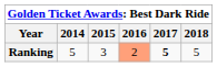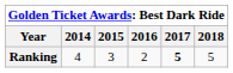 <table class="wikitable">
 <tr>
 <th colspan="17" align="center" style="background:#fff"><a href='#'>Golden Ticket Awards</a>: Best Dark Ride</th>
 </tr>
 <tr>
 <th style="text-align:center;">Year</th>
 <th>2014</th>
 <th>2015</th>
 <th 2016>2016</th>
 <th>2017</th>
 <th>2018</th>
 </tr>
 <tr align="center">
 <th style="text-align:center;"><strong>Ranking</strong></th>
-<td>5</td>
+<td>4</td>
 <td>3</td>
-<td style="background: lightsalmon;">2</td>
+<td>2</td>
 <td><strong>5</strong></td>
 <td>5</td>
 </tr>
 </table>
